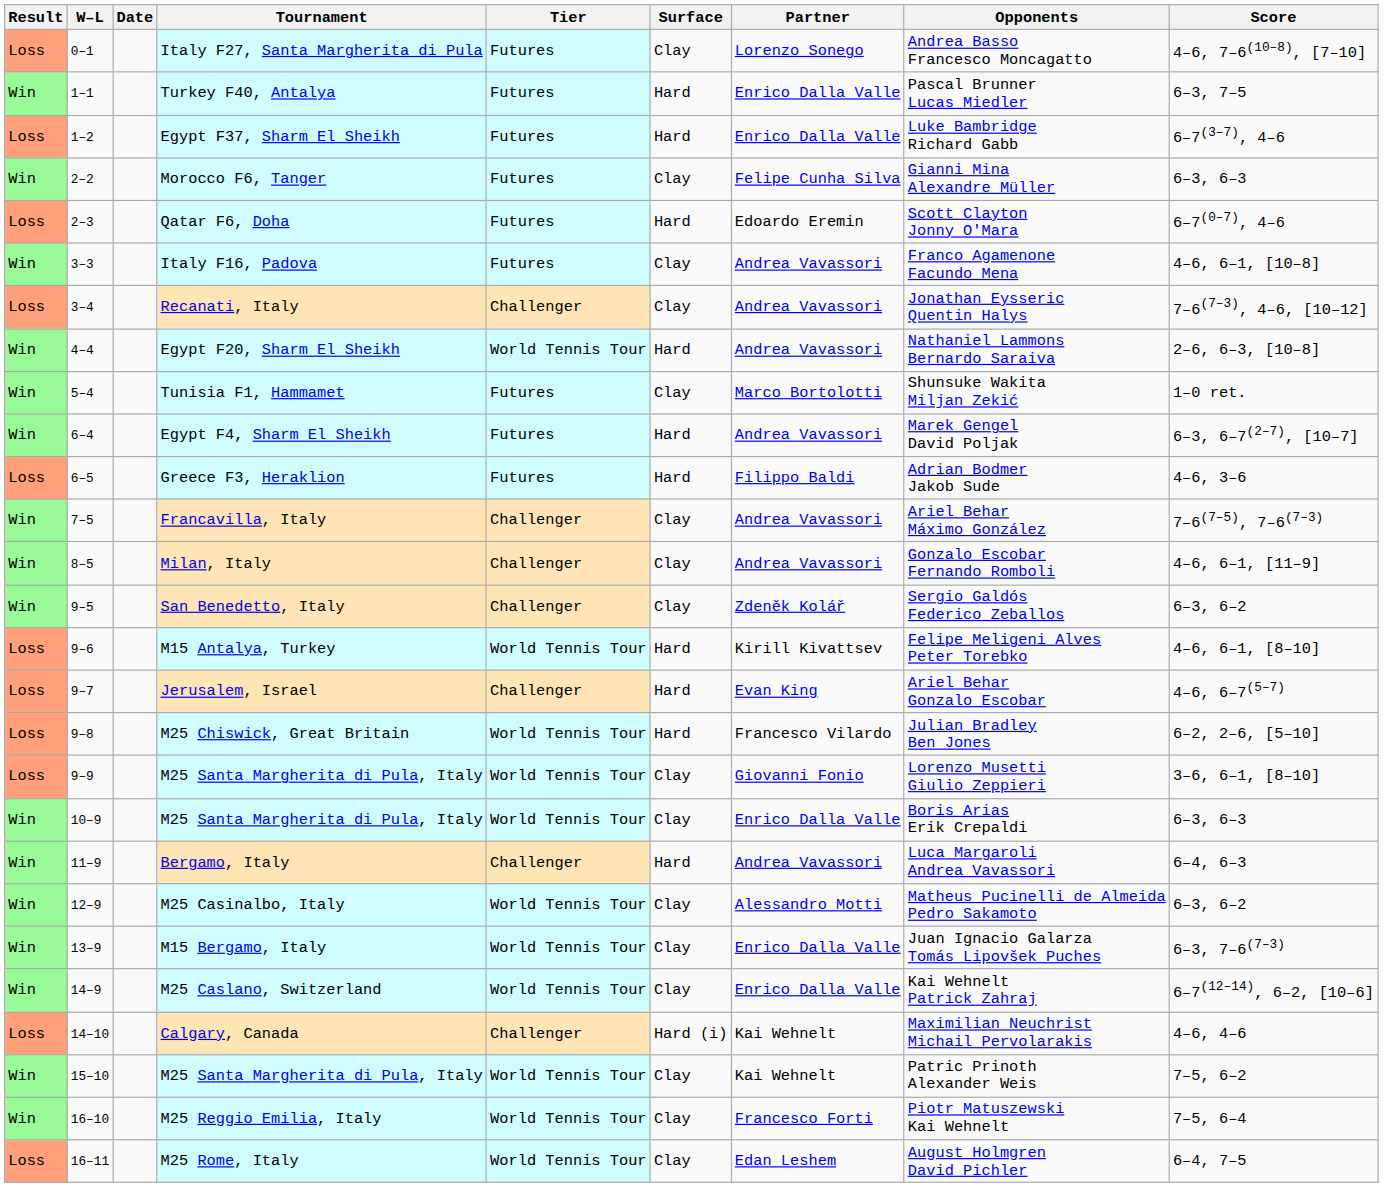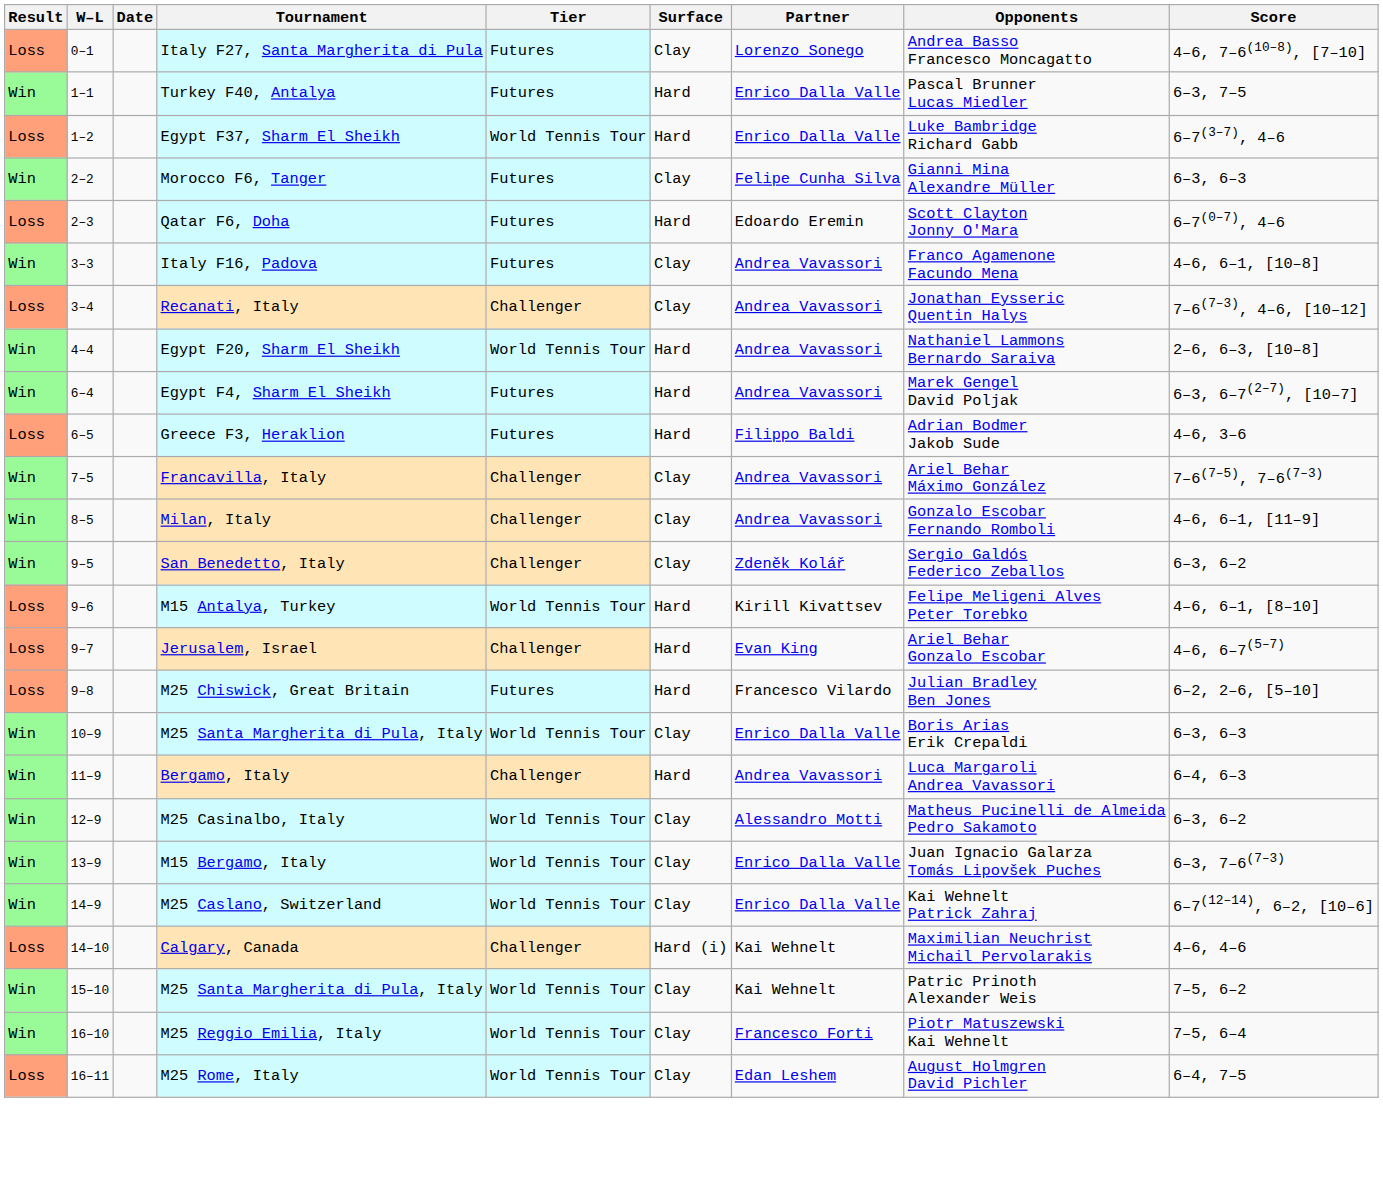 <table class="sortable wikitable">
 <tr>
 <th>Result</th>
 <th class="unsortable">W–L</th>
 <th>Date</th>
 <th>Tournament</th>
 <th>Tier</th>
 <th>Surface</th>
 <th>Partner</th>
 <th>Opponents</th>
 <th class="unsortable">Score</th>
 </tr>
 <tr>
 <td bgcolor=FFA07A>Loss</td>
 <td><small>0–1</small></td>
 <td></td>
 <td style="background:#cffcff;">Italy F27, <a href='#'>Santa Margherita di Pula</a></td>
 <td style="background:#cffcff;">Futures</td>
 <td>Clay</td>
 <td> <a href='#'>Lorenzo Sonego</a></td>
 <td> <a href='#'>Andrea Basso</a><br> Francesco Moncagatto</td>
 <td>4–6, 7–6<sup>(10–8)</sup>, [7–10]</td>
 </tr>
 <tr>
 <td bgcolor=98fb98>Win</td>
 <td><small>1–1</small></td>
 <td></td>
 <td style="background:#cffcff;">Turkey F40, <a href='#'>Antalya</a></td>
 <td style="background:#cffcff;">Futures</td>
 <td>Hard</td>
 <td> <a href='#'>Enrico Dalla Valle</a></td>
 <td> Pascal Brunner<br> <a href='#'>Lucas Miedler</a></td>
 <td>6–3, 7–5</td>
 </tr>
 <tr>
 <td bgcolor=FFA07A>Loss</td>
 <td><small>1–2</small></td>
 <td></td>
 <td style="background:#cffcff;">Egypt F37, <a href='#'>Sharm El Sheikh</a></td>
-<td style="background:#cffcff;">Futures</td>
+<td style="background:#cffcff;">World Tennis Tour</td>
 <td>Hard</td>
 <td> <a href='#'>Enrico Dalla Valle</a></td>
 <td> <a href='#'>Luke Bambridge</a><br> Richard Gabb</td>
 <td>6–7<sup>(3–7)</sup>, 4–6</td>
 </tr>
 <tr>
 <td bgcolor=98fb98>Win</td>
 <td><small>2–2</small></td>
 <td></td>
 <td style="background:#cffcff;">Morocco F6, <a href='#'>Tanger</a></td>
 <td style="background:#cffcff;">Futures</td>
 <td>Clay</td>
 <td> <a href='#'>Felipe Cunha Silva</a></td>
 <td> <a href='#'>Gianni Mina</a><br> <a href='#'>Alexandre Müller</a></td>
 <td>6–3, 6–3</td>
 </tr>
 <tr>
 <td bgcolor=FFA07A>Loss</td>
 <td><small>2–3</small></td>
 <td></td>
 <td style="background:#cffcff;">Qatar F6, <a href='#'>Doha</a></td>
 <td style="background:#cffcff;">Futures</td>
 <td>Hard</td>
 <td> Edoardo Eremin</td>
 <td> <a href='#'>Scott Clayton</a><br> <a href='#'>Jonny O'Mara</a></td>
 <td>6–7<sup>(0–7)</sup>, 4–6</td>
 </tr>
 <tr>
 <td bgcolor=98fb98>Win</td>
 <td><small>3–3</small></td>
 <td></td>
 <td style="background:#cffcff;">Italy F16, <a href='#'>Padova</a></td>
 <td style="background:#cffcff;">Futures</td>
 <td>Clay</td>
 <td> <a href='#'>Andrea Vavassori</a></td>
 <td> <a href='#'>Franco Agamenone</a><br> <a href='#'>Facundo Mena</a></td>
 <td>4–6, 6–1, [10–8]</td>
 </tr>
 <tr>
 <td bgcolor=ffa07a>Loss</td>
 <td><small>3–4</small></td>
 <td><a href='#'></a></td>
 <td style="background:moccasin;"><a href='#'>Recanati</a>, Italy</td>
 <td style="background:moccasin;">Challenger</td>
 <td>Clay</td>
 <td> <a href='#'>Andrea Vavassori</a></td>
 <td> <a href='#'>Jonathan Eysseric</a> <br>  <a href='#'>Quentin Halys</a></td>
 <td>7–6<sup>(7–3)</sup>, 4–6, [10–12]</td>
 </tr>
 <tr>
 <td bgcolor=98fb98>Win</td>
 <td><small>4–4</small></td>
 <td></td>
 <td style="background:#cffcff;">Egypt F20, <a href='#'>Sharm El Sheikh</a></td>
 <td style="background:#cffcff;">World Tennis Tour</td>
 <td>Hard</td>
 <td> <a href='#'>Andrea Vavassori</a></td>
 <td> <a href='#'>Nathaniel Lammons</a><br> <a href='#'>Bernardo Saraiva</a></td>
 <td>2–6, 6–3, [10–8]</td>
-</tr>
-<tr>
-<td bgcolor=98fb98>Win</td>
-<td><small>5–4</small></td>
-<td></td>
-<td style="background:#cffcff;">Tunisia F1, <a href='#'>Hammamet</a></td>
-<td style="background:#cffcff;">Futures</td>
-<td>Clay</td>
-<td> <a href='#'>Marco Bortolotti</a></td>
-<td> Shunsuke Wakita<br> <a href='#'>Miljan Zekić</a></td>
-<td>1–0 ret.</td>
 </tr>
 <tr>
 <td bgcolor=98fb98>Win</td>
 <td><small>6–4</small></td>
 <td></td>
 <td style="background:#cffcff;">Egypt F4, <a href='#'>Sharm El Sheikh</a></td>
 <td style="background:#cffcff;">Futures</td>
 <td>Hard</td>
 <td> <a href='#'>Andrea Vavassori</a></td>
 <td> <a href='#'>Marek Gengel</a><br> David Poljak</td>
 <td>6–3, 6–7<sup>(2–7)</sup>, [10–7]</td>
 </tr>
 <tr>
 <td bgcolor=ffa07a>Loss</td>
 <td><small>6–5</small></td>
 <td></td>
 <td style="background:#cffcff;">Greece F3, <a href='#'>Heraklion</a></td>
 <td style="background:#cffcff;">Futures</td>
 <td>Hard</td>
 <td> <a href='#'>Filippo Baldi</a></td>
 <td> <a href='#'>Adrian Bodmer</a><br> Jakob Sude</td>
 <td>4–6, 3–6</td>
 </tr>
 <tr>
 <td bgcolor=98fb98>Win</td>
 <td><small>7–5</small></td>
 <td><a href='#'></a></td>
 <td style="background:moccasin;"><a href='#'>Francavilla</a>, Italy</td>
 <td style="background:moccasin;">Challenger</td>
 <td>Clay</td>
 <td> <a href='#'>Andrea Vavassori</a></td>
 <td> <a href='#'>Ariel Behar</a><br> <a href='#'>Máximo González</a></td>
 <td>7–6<sup>(7–5)</sup>, 7–6<sup>(7–3)</sup></td>
 </tr>
 <tr>
 <td bgcolor=98fb98>Win</td>
 <td><small>8–5</small></td>
 <td><a href='#'></a></td>
 <td style="background:moccasin;"><a href='#'>Milan</a>, Italy</td>
 <td style="background:moccasin;">Challenger</td>
 <td>Clay</td>
 <td> <a href='#'>Andrea Vavassori</a></td>
 <td> <a href='#'>Gonzalo Escobar</a><br> <a href='#'>Fernando Romboli</a></td>
 <td>4–6, 6–1, [11–9]</td>
 </tr>
 <tr>
 <td bgcolor=98fb98>Win</td>
 <td><small>9–5</small></td>
 <td><a href='#'></a></td>
 <td style="background:moccasin;"><a href='#'>San Benedetto</a>, Italy</td>
 <td style="background:moccasin;">Challenger</td>
 <td>Clay</td>
 <td> <a href='#'>Zdeněk Kolář</a></td>
 <td> <a href='#'>Sergio Galdós</a><br> <a href='#'>Federico Zeballos</a></td>
 <td>6–3, 6–2</td>
 </tr>
 <tr>
 <td bgcolor=ffa07a>Loss</td>
 <td><small>9–6</small></td>
 <td></td>
 <td style="background:#cffcff;">M15 <a href='#'>Antalya</a>, Turkey</td>
 <td style="background:#cffcff;">World Tennis Tour</td>
 <td>Hard</td>
 <td> Kirill Kivattsev</td>
 <td> <a href='#'>Felipe Meligeni Alves</a><br> <a href='#'>Peter Torebko</a></td>
 <td>4–6, 6–1, [8–10]</td>
 </tr>
 <tr>
 <td bgcolor=FFA07A>Loss</td>
 <td><small>9–7</small></td>
 <td><a href='#'></a></td>
 <td style="background:moccasin;"><a href='#'>Jerusalem</a>, Israel</td>
 <td style="background:moccasin;">Challenger</td>
 <td>Hard</td>
 <td> <a href='#'>Evan King</a></td>
 <td> <a href='#'>Ariel Behar</a><br> <a href='#'>Gonzalo Escobar</a></td>
 <td>4–6, 6–7<sup>(5–7)</sup></td>
 </tr>
 <tr>
 <td bgcolor=FFA07A>Loss</td>
 <td><small>9–8</small></td>
 <td></td>
 <td style="background:#cffcff;">M25 <a href='#'>Chiswick</a>, Great Britain</td>
-<td style="background:#cffcff;">World Tennis Tour</td>
+<td style="background:#cffcff;">Futures</td>
 <td>Hard</td>
 <td> Francesco Vilardo</td>
 <td> <a href='#'>Julian Bradley</a><br> <a href='#'>Ben Jones</a></td>
 <td>6–2, 2–6, [5–10]</td>
-</tr>
-<tr>
-<td bgcolor=ffa07a>Loss</td>
-<td><small>9–9</small></td>
-<td></td>
-<td style="background:#cffcff;">M25 <a href='#'>Santa Margherita di Pula</a>, Italy</td>
-<td style="background:#cffcff;">World Tennis Tour</td>
-<td>Clay</td>
-<td> <a href='#'>Giovanni Fonio</a></td>
-<td> <a href='#'>Lorenzo Musetti</a><br> <a href='#'>Giulio Zeppieri</a></td>
-<td>3–6, 6–1, [8–10]</td>
 </tr>
 <tr>
 <td bgcolor=98fb98>Win</td>
 <td><small>10–9</small></td>
 <td></td>
 <td style="background:#cffcff;">M25 <a href='#'>Santa Margherita di Pula</a>, Italy</td>
 <td style="background:#cffcff;">World Tennis Tour</td>
 <td>Clay</td>
 <td> <a href='#'>Enrico Dalla Valle</a></td>
 <td> <a href='#'>Boris Arias</a><br> Erik Crepaldi</td>
 <td>6–3, 6–3</td>
 </tr>
 <tr>
 <td bgcolor=98FB98>Win</td>
 <td><small>11–9</small></td>
 <td><a href='#'></a></td>
 <td style="background:moccasin;"><a href='#'>Bergamo</a>, Italy</td>
 <td style="background:moccasin;">Challenger</td>
 <td>Hard</td>
 <td> <a href='#'>Andrea Vavassori</a></td>
 <td> <a href='#'>Luca Margaroli</a><br> <a href='#'>Andrea Vavassori</a></td>
 <td>6–4, 6–3</td>
 </tr>
 <tr>
 <td bgcolor=98fb98>Win</td>
 <td><small>12–9</small></td>
 <td></td>
 <td style="background:#cffcff;">M25 Casinalbo, Italy</td>
 <td style="background:#cffcff;">World Tennis Tour</td>
 <td>Clay</td>
 <td> <a href='#'>Alessandro Motti</a></td>
 <td> <a href='#'>Matheus Pucinelli de Almeida</a><br> <a href='#'>Pedro Sakamoto</a></td>
 <td>6–3, 6–2</td>
 </tr>
 <tr>
 <td bgcolor=98fb98>Win</td>
 <td><small>13–9</small></td>
 <td></td>
 <td style="background:#cffcff;">M15 <a href='#'>Bergamo</a>, Italy</td>
 <td style="background:#cffcff;">World Tennis Tour</td>
 <td>Clay</td>
 <td> <a href='#'>Enrico Dalla Valle</a></td>
 <td> Juan Ignacio Galarza<br> <a href='#'>Tomás Lipovšek Puches</a></td>
 <td>6–3, 7–6<sup>(7–3)</sup></td>
 </tr>
 <tr>
 <td bgcolor=98fb98>Win</td>
 <td><small>14–9</small></td>
 <td></td>
 <td style="background:#cffcff;">M25 <a href='#'>Caslano</a>, Switzerland</td>
 <td style="background:#cffcff;">World Tennis Tour</td>
 <td>Clay</td>
 <td> <a href='#'>Enrico Dalla Valle</a></td>
 <td> Kai Wehnelt<br> <a href='#'>Patrick Zahraj</a></td>
 <td>6–7<sup>(12–14)</sup>, 6–2, [10–6]</td>
 </tr>
 <tr>
 <td bgcolor=FFA07A>Loss</td>
 <td><small>14–10</small></td>
 <td><a href='#'></a></td>
 <td style="background:moccasin;"><a href='#'>Calgary</a>, Canada</td>
 <td style="background:moccasin;">Challenger</td>
 <td>Hard (i)</td>
 <td> Kai Wehnelt</td>
 <td> <a href='#'>Maximilian Neuchrist</a><br> <a href='#'>Michail Pervolarakis</a></td>
 <td>4–6, 4–6</td>
 </tr>
 <tr>
 <td bgcolor=98fb98>Win</td>
 <td><small>15–10</small></td>
 <td></td>
 <td style="background:#cffcff;">M25 <a href='#'>Santa Margherita di Pula</a>, Italy</td>
 <td style="background:#cffcff;">World Tennis Tour</td>
 <td>Clay</td>
 <td> Kai Wehnelt</td>
 <td> Patric Prinoth<br> Alexander Weis</td>
 <td>7–5, 6–2</td>
 </tr>
 <tr>
 <td bgcolor=98fb98>Win</td>
 <td><small>16–10</small></td>
 <td></td>
 <td style="background:#cffcff;">M25 <a href='#'>Reggio Emilia</a>, Italy</td>
 <td style="background:#cffcff;">World Tennis Tour</td>
 <td>Clay</td>
 <td> <a href='#'>Francesco Forti</a></td>
 <td> <a href='#'>Piotr Matuszewski</a><br> Kai Wehnelt</td>
 <td>7–5, 6–4</td>
 </tr>
 <tr>
 <td bgcolor=FFA07A>Loss</td>
 <td><small>16–11</small></td>
 <td></td>
 <td style="background:#cffcff;">M25 <a href='#'>Rome</a>, Italy</td>
 <td style="background:#cffcff;">World Tennis Tour</td>
 <td>Clay</td>
 <td> <a href='#'>Edan Leshem</a></td>
 <td> <a href='#'>August Holmgren</a><br> <a href='#'>David Pichler</a></td>
 <td>6–4, 7–5</td>
 </tr>
 </table>
